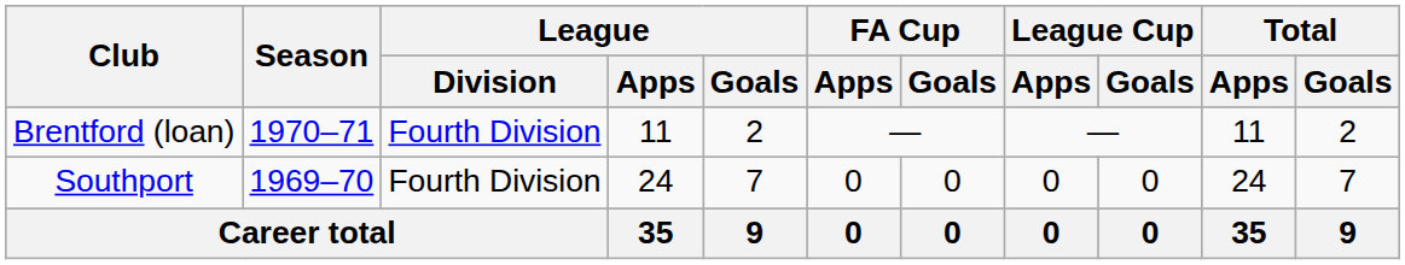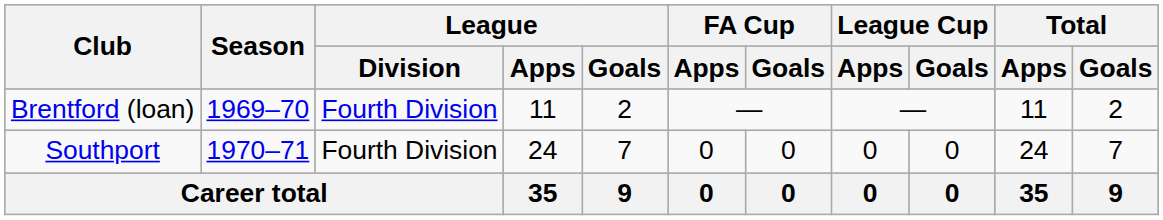 <table class="wikitable" style="text-align: center;">
 <tr>
 <th rowspan="2">Club</th>
 <th rowspan="2">Season</th>
 <th colspan="3">League</th>
 <th colspan="2">FA Cup</th>
 <th colspan="2">League Cup</th>
 <th colspan="2">Total</th>
 </tr>
 <tr>
 <th>Division</th>
 <th>Apps</th>
 <th>Goals</th>
 <th>Apps</th>
 <th>Goals</th>
 <th>Apps</th>
 <th>Goals</th>
 <th>Apps</th>
 <th>Goals</th>
 </tr>
 <tr>
 <td><a href='#'>Brentford</a> (loan)</td>
-<td><a href='#'>1970–71</a></td>
+<td><a href='#'>1969–70</a></td>
 <td><a href='#'>Fourth Division</a></td>
 <td>11</td>
 <td>2</td>
 <td colspan="2">—</td>
 <td colspan="2">—</td>
 <td>11</td>
 <td>2</td>
 </tr>
 <tr>
 <td><a href='#'>Southport</a></td>
-<td><a href='#'>1969–70</a></td>
+<td><a href='#'>1970–71</a></td>
 <td>Fourth Division</td>
 <td>24</td>
 <td>7</td>
 <td>0</td>
 <td>0</td>
 <td>0</td>
 <td>0</td>
 <td>24</td>
 <td>7</td>
 </tr>
 <tr>
 <th colspan="3">Career total</th>
 <th>35</th>
 <th>9</th>
 <th>0</th>
 <th>0</th>
 <th>0</th>
 <th>0</th>
 <th>35</th>
 <th>9</th>
 </tr>
 </table>
